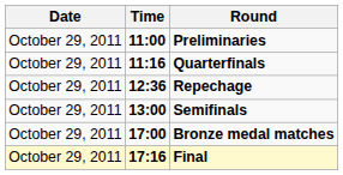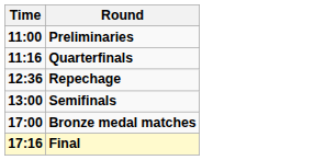 <table class="wikitable">
 <tr>
-<th>Date</th>
 <th>Time</th>
 <th>Round</th>
 </tr>
 <tr>
-<td>October 29, 2011</td>
 <td><strong>11:00</strong></td>
 <td><strong>Preliminaries</strong></td>
 </tr>
 <tr>
-<td>October 29, 2011</td>
 <td><strong>11:16</strong></td>
 <td><strong>Quarterfinals</strong></td>
 </tr>
 <tr>
-<td>October 29, 2011</td>
 <td><strong>12:36</strong></td>
 <td><strong>Repechage</strong></td>
 </tr>
 <tr>
-<td>October 29, 2011</td>
 <td><strong>13:00</strong></td>
 <td><strong>Semifinals</strong></td>
 </tr>
 <tr>
-<td>October 29, 2011</td>
 <td><strong>17:00</strong></td>
 <td><strong>Bronze medal matches</strong></td>
 </tr>
 <tr style=background:lemonchiffon>
-<td>October 29, 2011</td>
 <td><strong>17:16</strong></td>
 <td><strong>Final</strong></td>
 </tr>
 </table>
